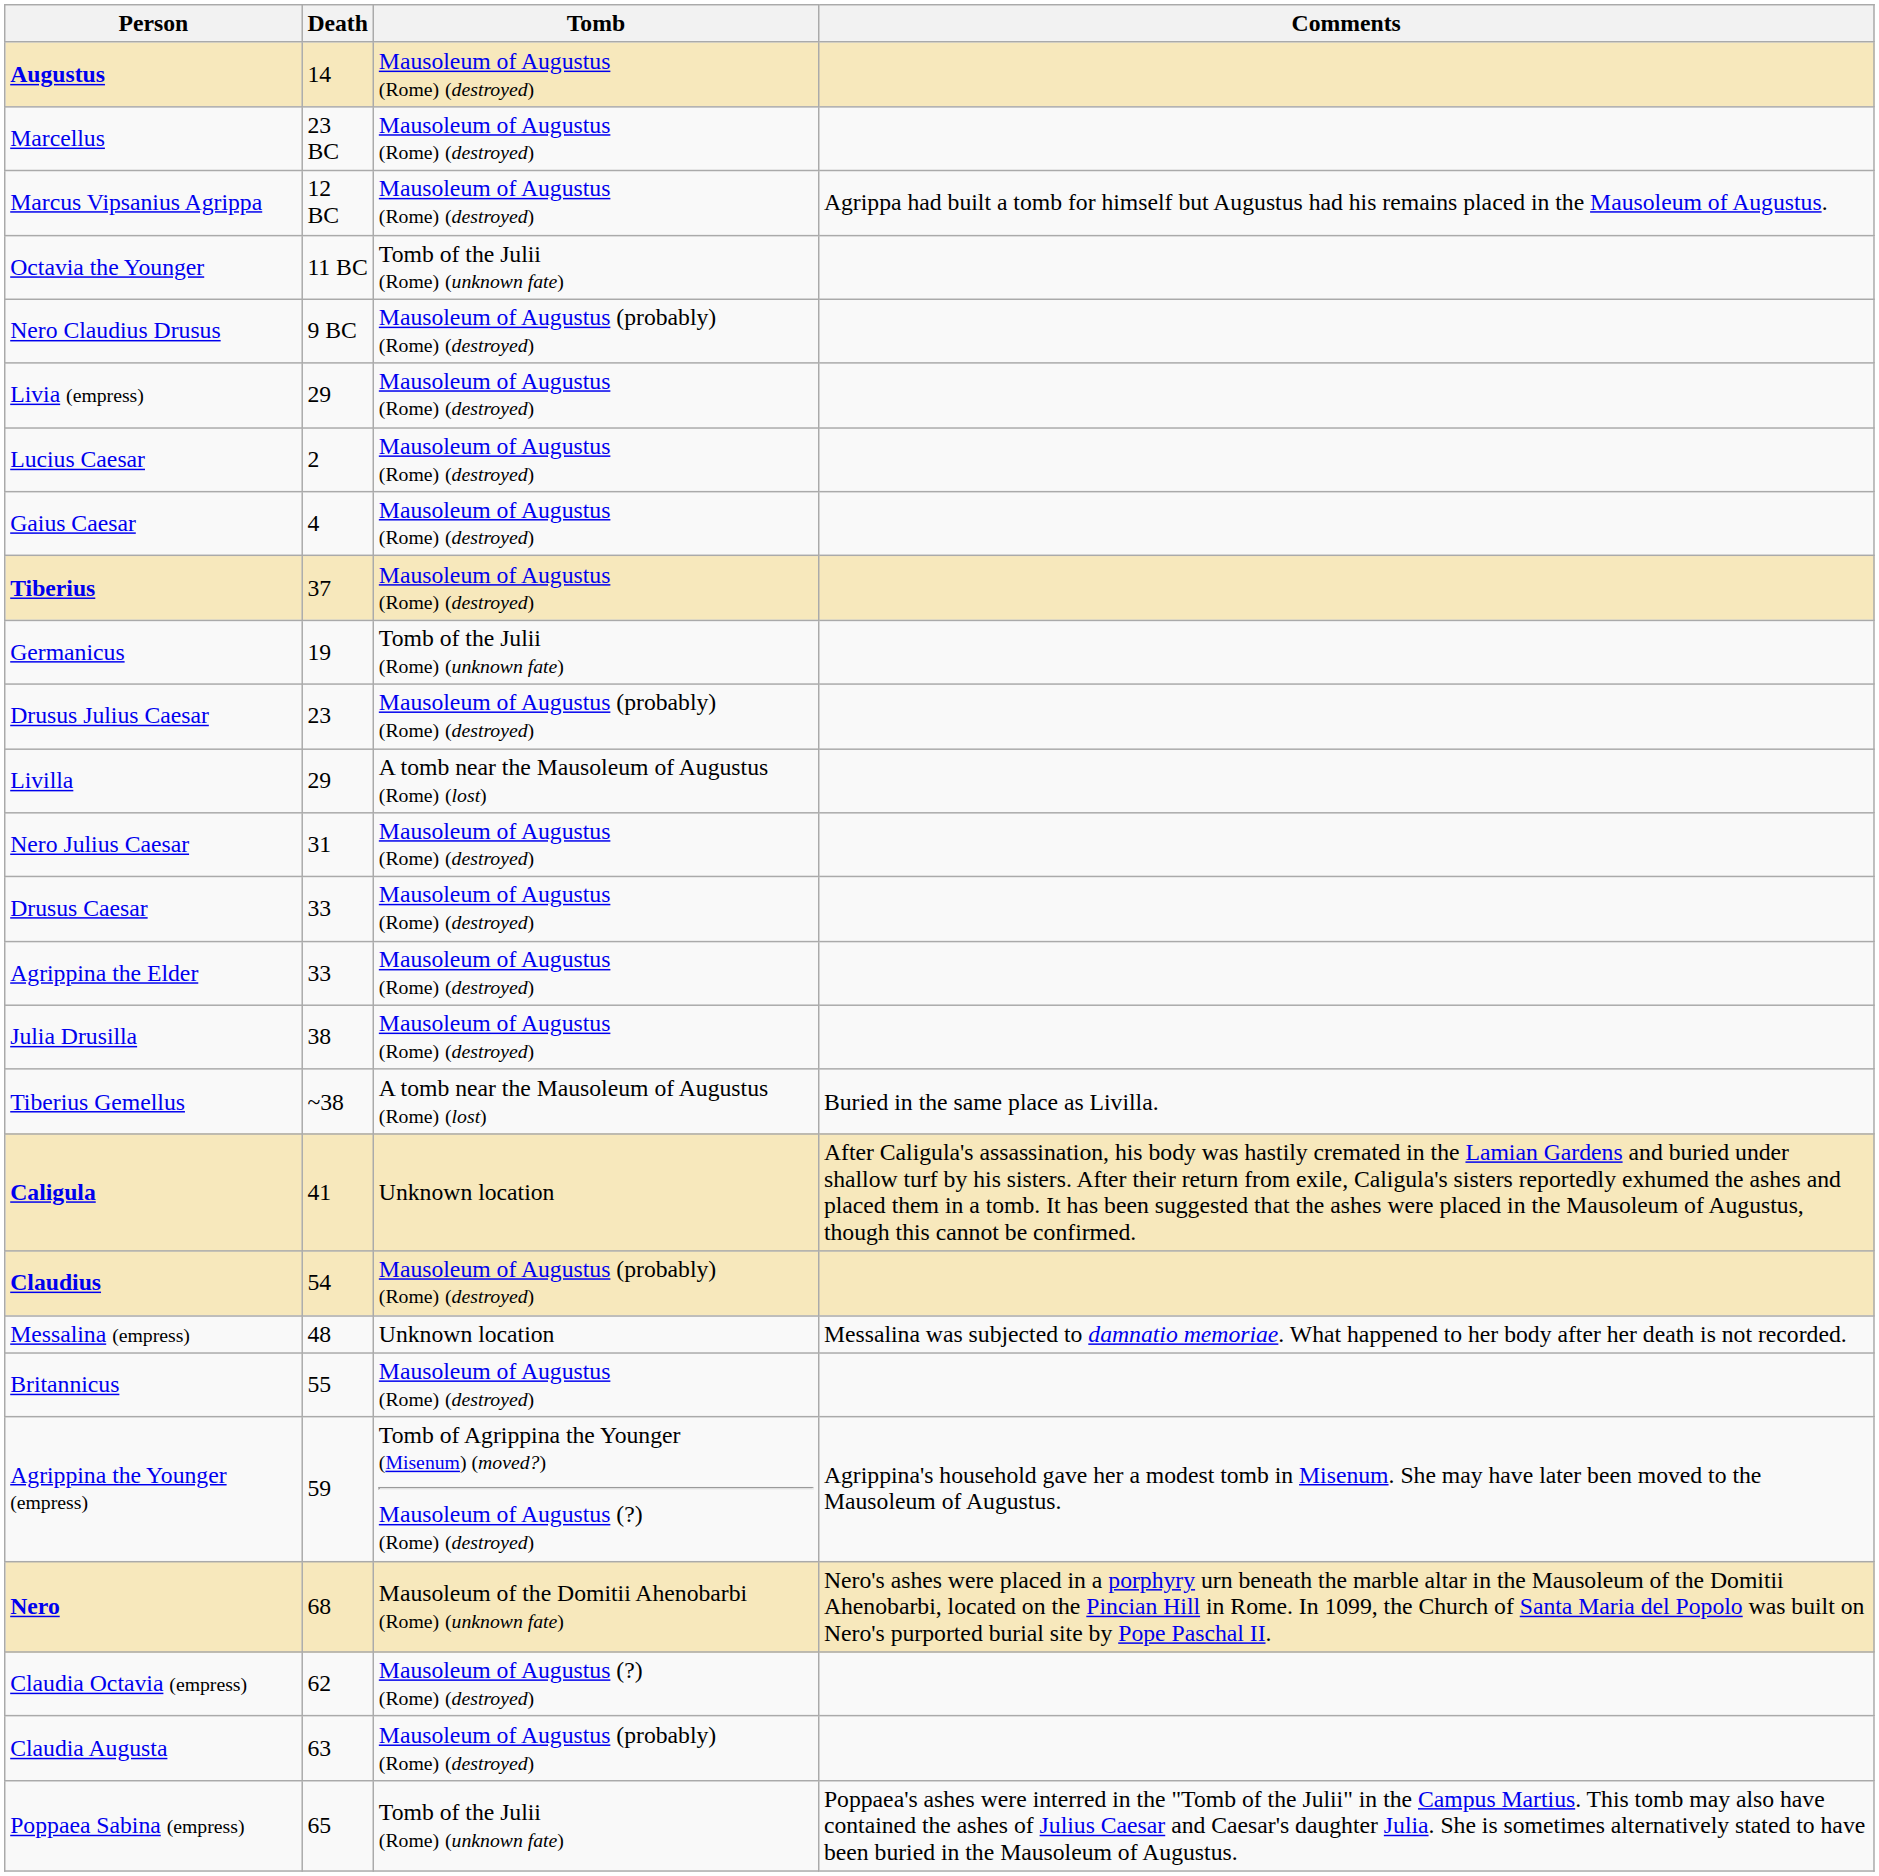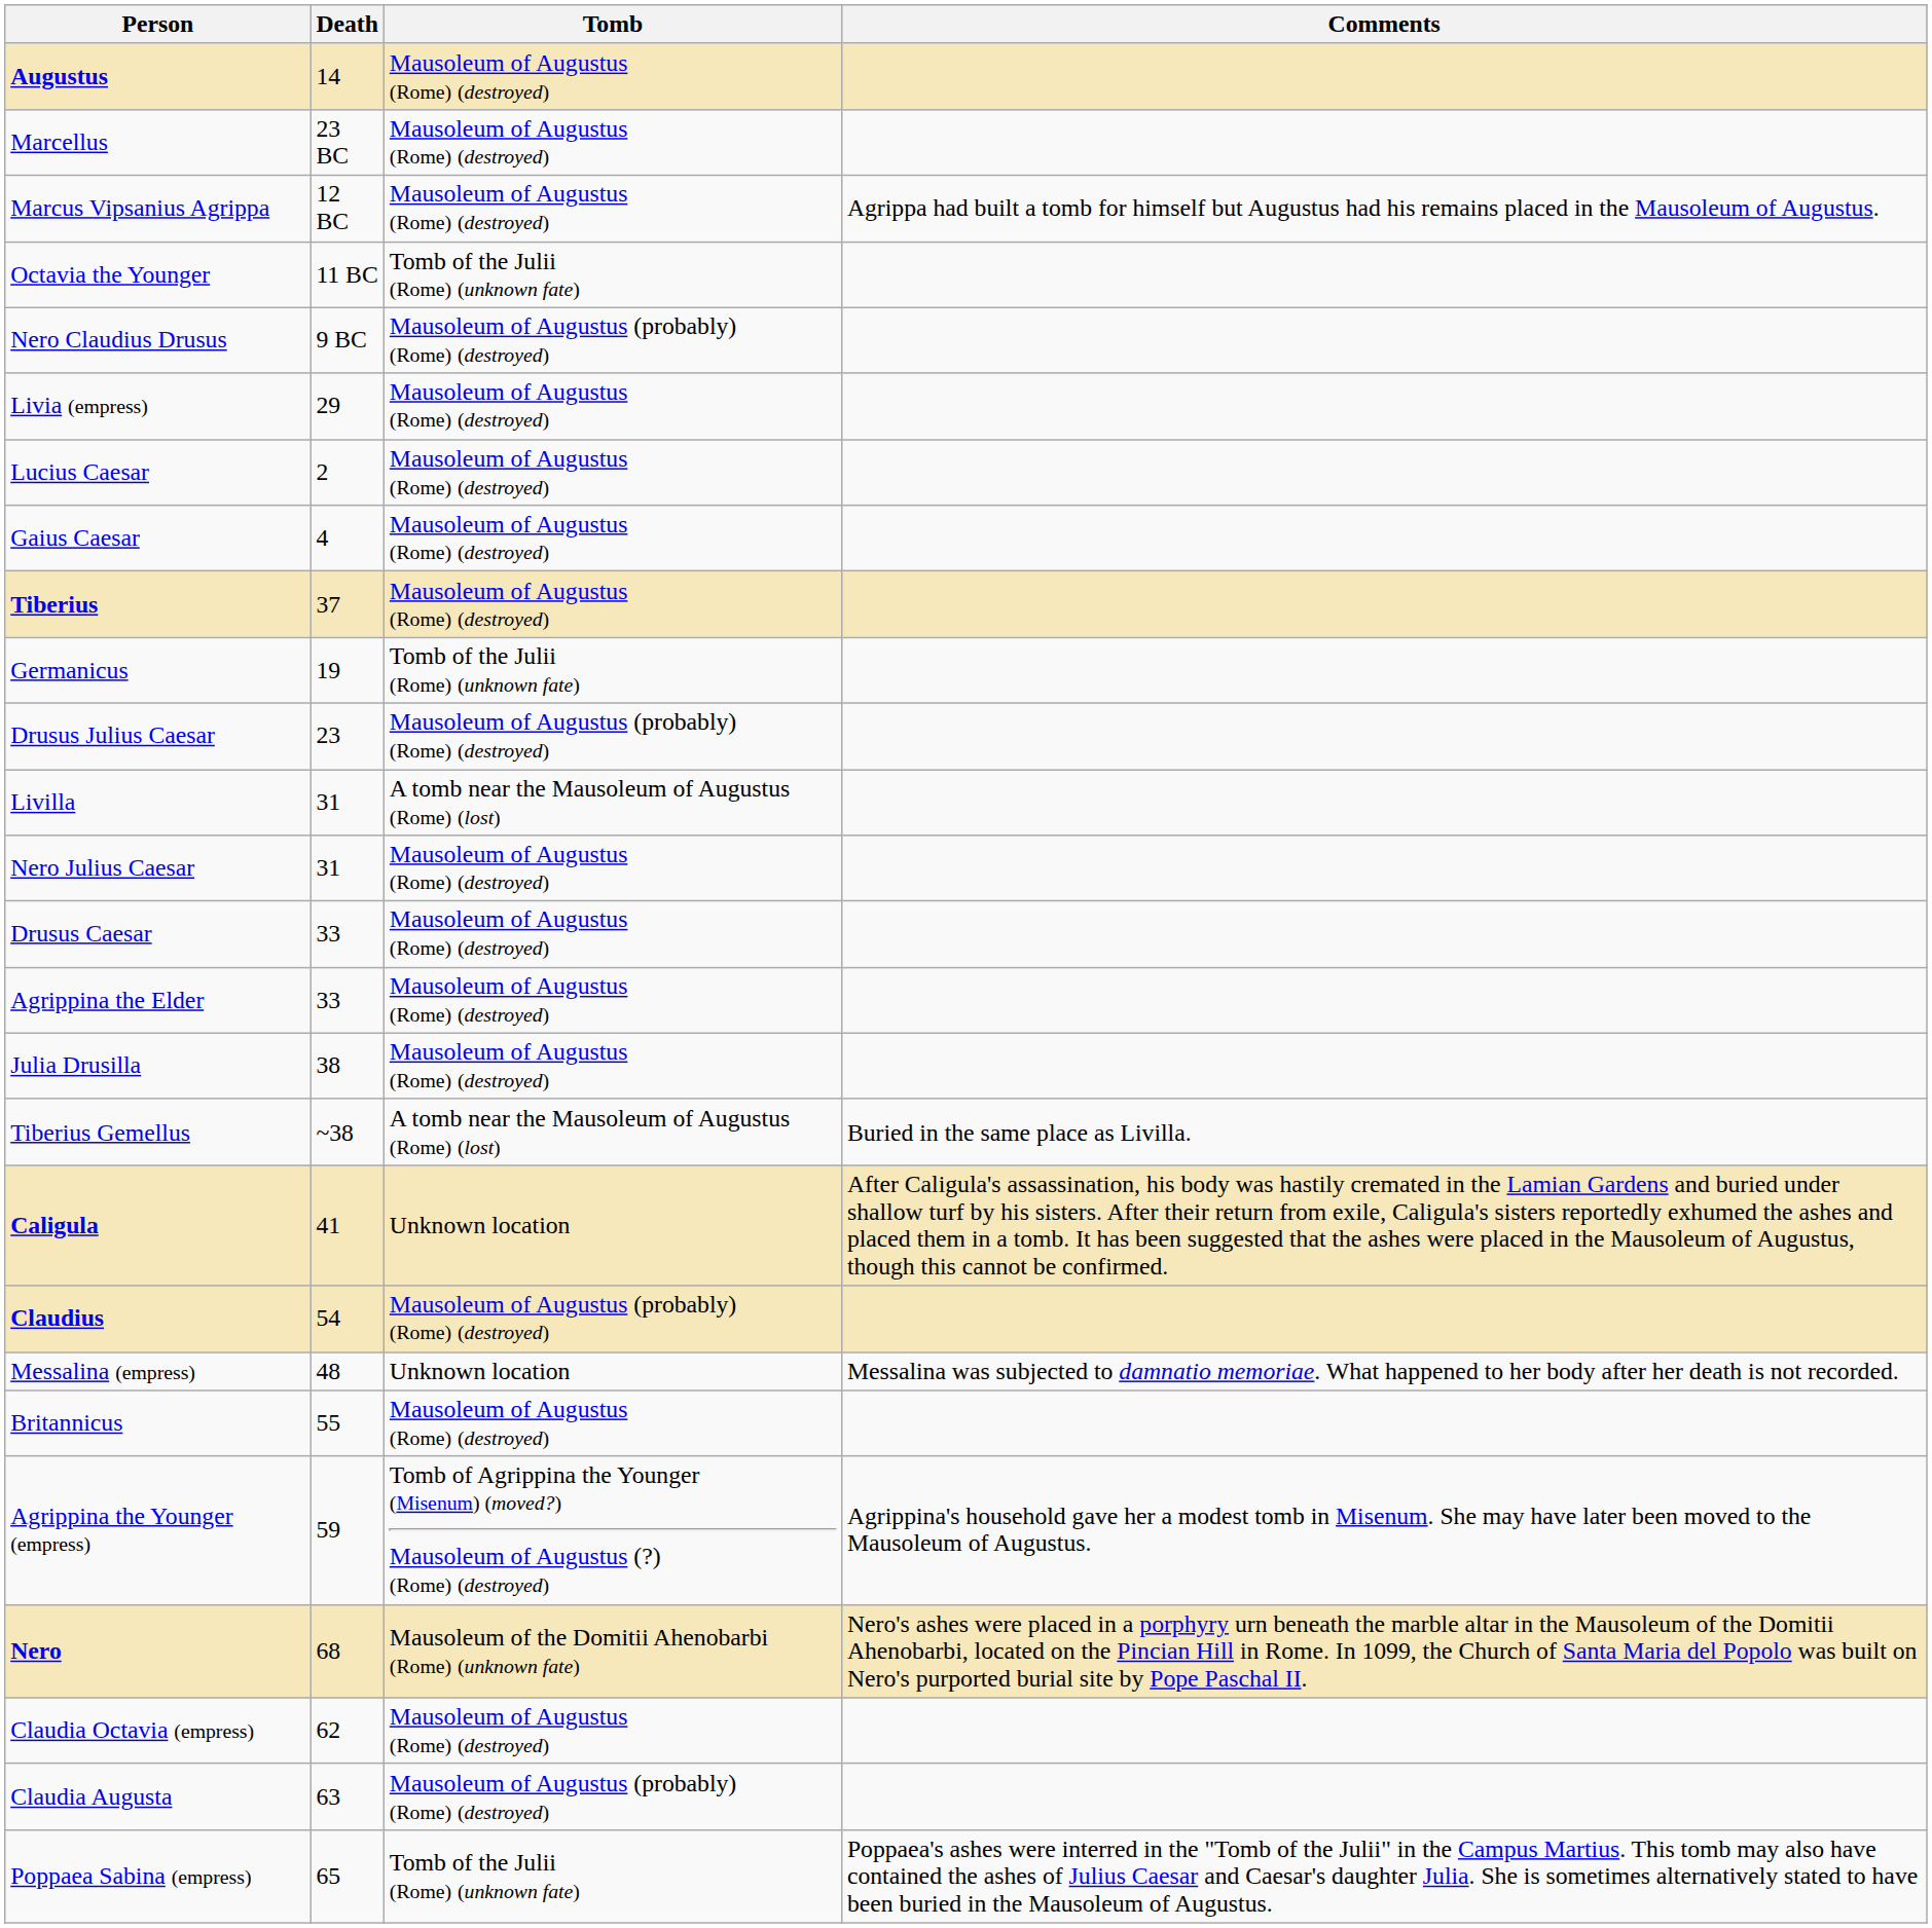 <table class="wikitable plainrowheaders" style="width:100%;">
 <tr>
 <th scope="col" width="16%">Person</th>
 <th scope="col" width="3%">Death</th>
 <th scope="col" width="24%">Tomb</th>
 <th scope="col" width="57%">Comments</th>
 </tr>
 <tr style="background:#f7e8bc;">
 <td><strong><a href='#'>Augustus</a></strong></td>
 <td>14</td>
 <td><a href='#'>Mausoleum of Augustus</a><em></em><br><small>(Rome)</small> <small>(<em>destroyed</em>)</small></td>
 <td></td>
 </tr>
 <tr>
 <td><a href='#'>Marcellus</a></td>
 <td>23 BC</td>
 <td><a href='#'>Mausoleum of Augustus</a><em></em><br><small>(Rome)</small> <small>(<em>destroyed</em>)</small></td>
 <td></td>
 </tr>
 <tr>
 <td><a href='#'>Marcus Vipsanius Agrippa</a></td>
 <td>12 BC</td>
 <td><a href='#'>Mausoleum of Augustus</a><em></em><br><small>(Rome)</small> <small>(<em>destroyed</em>)</small></td>
 <td>Agrippa had built a tomb for himself but Augustus had his remains placed in the <a href='#'>Mausoleum of Augustus</a>.</td>
 </tr>
 <tr>
 <td><a href='#'>Octavia the Younger</a></td>
 <td>11 BC</td>
 <td>Tomb of the Julii<br><small>(Rome)</small> <small>(<em>unknown fate</em>)</small></td>
 <td></td>
 </tr>
 <tr>
 <td><a href='#'>Nero Claudius Drusus</a></td>
 <td>9 BC</td>
 <td><a href='#'>Mausoleum of Augustus</a> (probably)<em></em><br><small>(Rome)</small> <small>(<em>destroyed</em>)</small></td>
 <td></td>
 </tr>
 <tr>
 <td><a href='#'>Livia</a> <small>(empress)</small></td>
 <td>29</td>
 <td><a href='#'>Mausoleum of Augustus</a><em></em><br><small>(Rome)</small> <small>(<em>destroyed</em>)</small></td>
 <td></td>
 </tr>
 <tr>
 <td><a href='#'>Lucius Caesar</a></td>
 <td>2</td>
 <td><a href='#'>Mausoleum of Augustus</a><em></em><br><small>(Rome)</small> <small>(<em>destroyed</em>)</small></td>
 <td></td>
 </tr>
 <tr>
 <td><a href='#'>Gaius Caesar</a></td>
 <td>4</td>
 <td><a href='#'>Mausoleum of Augustus</a><em></em><br><small>(Rome)</small> <small>(<em>destroyed</em>)</small></td>
 <td></td>
 </tr>
 <tr style="background:#f7e8bc;">
 <td><strong><a href='#'>Tiberius</a></strong></td>
 <td>37</td>
 <td><a href='#'>Mausoleum of Augustus</a><em></em><br><small>(Rome)</small> <small>(<em>destroyed</em>)</small></td>
 <td></td>
 </tr>
 <tr>
 <td><a href='#'>Germanicus</a></td>
 <td>19</td>
 <td>Tomb of the Julii<br><small>(Rome)</small> <small>(<em>unknown fate</em>)</small></td>
 <td></td>
 </tr>
 <tr>
 <td><a href='#'>Drusus Julius Caesar</a></td>
 <td>23</td>
 <td><a href='#'>Mausoleum of Augustus</a> (probably)<em></em><br><small>(Rome)</small> <small>(<em>destroyed</em>)</small></td>
 <td></td>
 </tr>
 <tr>
 <td><a href='#'>Livilla</a></td>
-<td>29</td>
+<td>31</td>
 <td>A tomb near the Mausoleum of Augustus<em></em><br><small>(Rome)</small> <small>(<em>lost</em>)</small></td>
 <td></td>
 </tr>
 <tr>
 <td><a href='#'>Nero Julius Caesar</a></td>
 <td>31</td>
 <td><a href='#'>Mausoleum of Augustus</a><em></em><br><small>(Rome)</small> <small>(<em>destroyed</em>)</small></td>
 <td></td>
 </tr>
 <tr>
 <td><a href='#'>Drusus Caesar</a></td>
 <td>33</td>
 <td><a href='#'>Mausoleum of Augustus</a><em></em><br><small>(Rome)</small> <small>(<em>destroyed</em>)</small></td>
 <td></td>
 </tr>
 <tr>
 <td><a href='#'>Agrippina the Elder</a></td>
 <td>33</td>
 <td><a href='#'>Mausoleum of Augustus</a><em></em><br><small>(Rome)</small> <small>(<em>destroyed</em>)</small></td>
 <td></td>
 </tr>
 <tr>
 <td><a href='#'>Julia Drusilla</a></td>
 <td>38</td>
 <td><a href='#'>Mausoleum of Augustus</a><em></em><br><small>(Rome)</small> <small>(<em>destroyed</em>)</small></td>
 <td></td>
 </tr>
 <tr>
 <td><a href='#'>Tiberius Gemellus</a></td>
 <td>~38</td>
 <td>A tomb near the Mausoleum of Augustus<em></em><br><small>(Rome)</small> <small>(<em>lost</em>)</small></td>
 <td>Buried in the same place as Livilla.<em></em></td>
 </tr>
 <tr style="background:#f7e8bc;">
 <td><strong><a href='#'>Caligula</a></strong></td>
 <td>41</td>
 <td>Unknown location<em></em></td>
 <td>After Caligula's assassination, his body was hastily cremated in the <a href='#'>Lamian Gardens</a> and buried under shallow turf by his sisters. After their return from exile, Caligula's sisters reportedly exhumed the ashes and placed them in a tomb.<em></em> It has been suggested that the ashes were placed in the Mausoleum of Augustus, though this cannot be confirmed.</td>
 </tr>
 <tr style="background:#f7e8bc;">
 <td><strong><a href='#'>Claudius</a></strong></td>
 <td>54</td>
 <td><a href='#'>Mausoleum of Augustus</a> (probably)<em></em><br><small>(Rome)</small> <small>(<em>destroyed</em>)</small></td>
 <td></td>
 </tr>
 <tr>
 <td><a href='#'>Messalina</a> <small>(empress)</small></td>
 <td>48</td>
 <td>Unknown location<em></em></td>
 <td>Messalina was subjected to <em><a href='#'>damnatio memoriae</a></em>. What happened to her body after her death is not recorded.<em></em></td>
 </tr>
 <tr>
 <td><a href='#'>Britannicus</a></td>
 <td>55</td>
 <td><a href='#'>Mausoleum of Augustus</a><em></em><br><small>(Rome)</small> <small>(<em>destroyed</em>)</small></td>
 <td></td>
 </tr>
 <tr>
 <td><a href='#'>Agrippina the Younger</a> <small>(empress)</small></td>
 <td>59</td>
 <td>Tomb of Agrippina the Younger<em></em><br><small>(<a href='#'>Misenum</a>) (<em>moved?</em>)</small><hr><a href='#'>Mausoleum of Augustus</a> (?)<em></em><br><small>(Rome)</small> <small>(<em>destroyed</em>)</small></td>
 <td>Agrippina's household gave her a modest tomb in <a href='#'>Misenum</a>. She may have later been moved to the Mausoleum of Augustus.<em></em></td>
 </tr>
 <tr style="background:#f7e8bc;">
 <td><strong><a href='#'>Nero</a></strong></td>
 <td>68</td>
 <td>Mausoleum of the Domitii Ahenobarbi<em></em><br><small>(Rome)</small> <small>(<em>unknown fate</em>)</small></td>
 <td>Nero's ashes were placed in a <a href='#'>porphyry</a> urn beneath the marble altar in the Mausoleum of the Domitii Ahenobarbi, located on the <a href='#'>Pincian Hill</a> in Rome.<em></em> In 1099, the Church of <a href='#'>Santa Maria del Popolo</a> was built on Nero's purported burial site by <a href='#'>Pope Paschal II</a>.<em></em></td>
 </tr>
 <tr>
 <td><a href='#'>Claudia Octavia</a> <small>(empress)</small></td>
 <td>62</td>
-<td><a href='#'>Mausoleum of Augustus</a> (?)<em></em><br><small>(Rome)</small> <small>(<em>destroyed</em>)</small></td>
+<td><a href='#'>Mausoleum of Augustus</a><em></em><br><small>(Rome)</small> <small>(<em>destroyed</em>)</small></td>
 <td></td>
 </tr>
 <tr>
 <td><a href='#'>Claudia Augusta</a></td>
 <td>63</td>
 <td><a href='#'>Mausoleum of Augustus</a> (probably)<em></em><br><small>(Rome)</small> <small>(<em>destroyed</em>)</small></td>
 <td></td>
 </tr>
 <tr>
 <td><a href='#'>Poppaea Sabina</a> <small>(empress)</small></td>
 <td>65</td>
 <td>Tomb of the Julii<br><small>(Rome)</small> <small>(<em>unknown fate</em>)</small></td>
 <td>Poppaea's ashes were interred in the "Tomb of the Julii" in the <a href='#'>Campus Martius</a>. This tomb may also have contained the ashes of <a href='#'>Julius Caesar</a> and Caesar's daughter <a href='#'>Julia</a>. She is sometimes alternatively stated to have been buried in the Mausoleum of Augustus.<em></em></td>
 </tr>
 </table>
